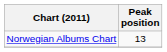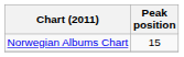 <table class="wikitable sortable">
 <tr>
 <th>Chart (2011)</th>
 <th>Peak<br>position</th>
 </tr>
 <tr>
 <td><a href='#'>Norwegian Albums Chart</a></td>
-<td align="center">13</td>
+<td align="center">15</td>
 </tr>
 <tr>
 </tr>
 </table>
